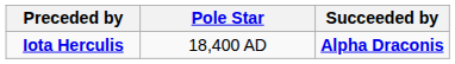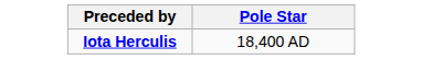 <table class="wikitable" style="margin: 1em auto 1em auto;">
 <tr>
 <th width="120" align="center">Preceded by</th>
 <th width="160" align="center"><a href='#'>Pole Star</a></th>
-<th width="120" align="center">Succeeded by</th>
 </tr>
 <tr>
 <td align="center"><strong><a href='#'>Iota Herculis</a></strong></td>
 <td align="center">18,400 AD</td>
-<td align="center"><strong><a href='#'>Alpha Draconis</a></strong></td>
 </tr>
 </table>
